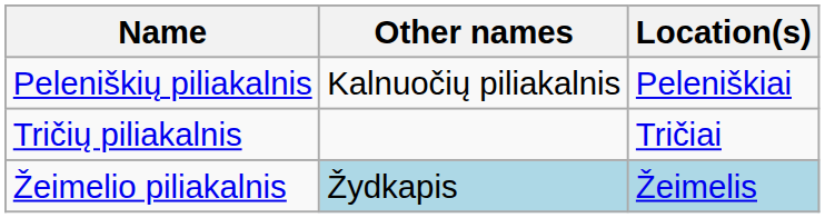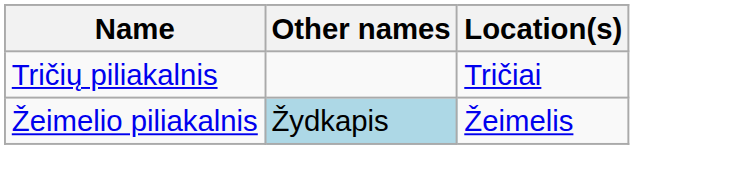 <table class="wikitable" style="font-size: 95%;">
 <tr>
 <th>Name</th>
 <th>Other names</th>
 <th>Location(s)</th>
-</tr>
-<tr>
-<td><a href='#'>Peleniškių piliakalnis</a></td>
-<td>Kalnuočių piliakalnis</td>
-<td><a href='#'>Peleniškiai</a></td>
 </tr>
 <tr>
 <td><a href='#'>Tričių piliakalnis</a></td>
 <td></td>
 <td><a href='#'>Tričiai</a></td>
 </tr>
 <tr>
 <td><a href='#'>Žeimelio piliakalnis</a></td>
 <td style="background: lightblue;">Žydkapis</td>
-<td style="background: lightblue;"><a href='#'>Žeimelis</a></td>
+<td><a href='#'>Žeimelis</a></td>
 </tr>
 </table>
